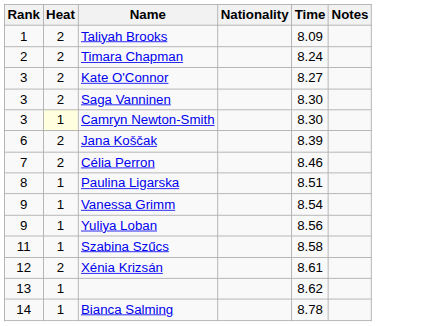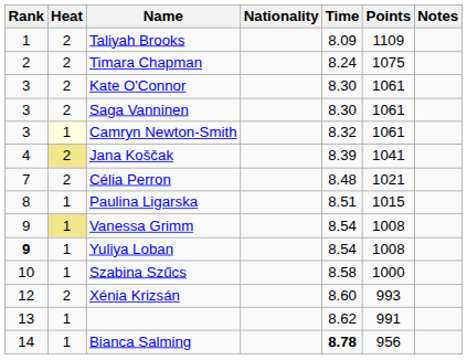 <table class="wikitable sortable" style="text-align:center">
 <tr>
 <th>Rank</th>
 <th>Heat</th>
 <th>Name</th>
 <th>Nationality</th>
 <th>Time</th>
+<th>Points</th>
 <th>Notes</th>
 </tr>
 <tr>
 <td>1</td>
 <td>2</td>
 <td align="left"><a href='#'>Taliyah Brooks</a></td>
 <td align="left"></td>
 <td>8.09</td>
+<td>1109</td>
 <td></td>
 </tr>
 <tr>
 <td>2</td>
 <td>2</td>
 <td align="left"><a href='#'>Timara Chapman</a></td>
 <td align="left"></td>
 <td>8.24</td>
+<td>1075</td>
 <td></td>
 </tr>
 <tr>
 <td>3</td>
 <td>2</td>
 <td align="left"><a href='#'>Kate O'Connor</a></td>
 <td align="left"></td>
-<td>8.27</td>
+<td>8.30</td>
+<td>1061</td>
 <td></td>
 </tr>
 <tr>
 <td>3</td>
 <td>2</td>
 <td align="left"><a href='#'>Saga Vanninen</a></td>
 <td align="left"></td>
 <td>8.30</td>
+<td>1061</td>
 <td></td>
 </tr>
 <tr>
 <td>3</td>
 <td style="background: lightyellow;">1</td>
 <td align="left"><a href='#'>Camryn Newton-Smith</a></td>
 <td align="left"></td>
-<td>8.30</td>
+<td>8.32</td>
+<td>1061</td>
 <td></td>
 </tr>
 <tr>
-<td>6</td>
-<td>2</td>
+<td>4</td>
+<td style="background: khaki;">2</td>
 <td align="left"><a href='#'>Jana Koščak</a></td>
 <td align="left"></td>
 <td>8.39</td>
+<td>1041</td>
 <td></td>
 </tr>
 <tr>
 <td>7</td>
 <td>2</td>
 <td align="left"><a href='#'>Célia Perron</a></td>
 <td align="left"></td>
-<td>8.46</td>
+<td>8.48</td>
+<td>1021</td>
 <td></td>
 </tr>
 <tr>
 <td>8</td>
 <td>1</td>
 <td align="left"><a href='#'>Paulina Ligarska</a></td>
 <td align="left"></td>
 <td>8.51</td>
+<td>1015</td>
 <td></td>
 </tr>
 <tr>
 <td>9</td>
-<td>1</td>
+<td style="background: khaki;">1</td>
 <td align="left"><a href='#'>Vanessa Grimm</a></td>
 <td align="left"></td>
 <td>8.54</td>
+<td>1008</td>
 <td></td>
 </tr>
 <tr>
-<td>9</td>
+<td><strong>9</strong></td>
 <td>1</td>
 <td align="left"><a href='#'>Yuliya Loban</a></td>
 <td align="left"></td>
-<td>8.56</td>
+<td>8.54</td>
+<td>1008</td>
 <td></td>
 </tr>
 <tr>
-<td>11</td>
+<td>10</td>
 <td>1</td>
 <td align="left"><a href='#'>Szabina Szűcs</a></td>
 <td align="left"></td>
 <td>8.58</td>
+<td>1000</td>
 <td></td>
 </tr>
 <tr>
 <td>12</td>
 <td>2</td>
 <td align="left"><a href='#'>Xénia Krizsán</a></td>
 <td align="left"></td>
-<td>8.61</td>
+<td>8.60</td>
+<td>993</td>
 <td></td>
 </tr>
 <tr>
 <td>13</td>
 <td>1</td>
 <td align="left"></td>
 <td align="left"></td>
 <td>8.62</td>
+<td>991</td>
 <td></td>
 </tr>
 <tr>
 <td>14</td>
 <td>1</td>
 <td align="left"><a href='#'>Bianca Salming</a></td>
 <td align="left"></td>
-<td>8.78</td>
+<td><strong>8.78</strong></td>
+<td>956</td>
 <td></td>
 </tr>
 </table>
